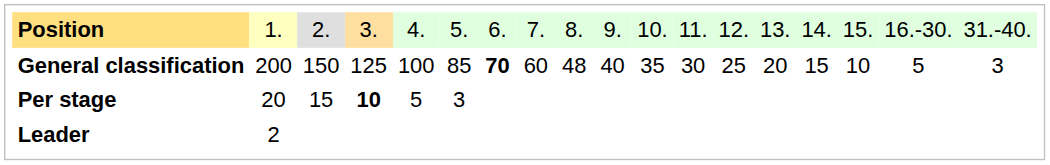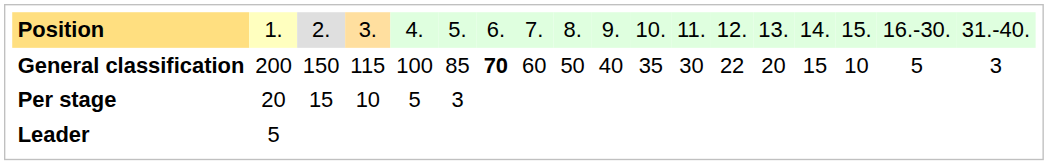 <table class="sortable" cellpadding="4" cellspacing="0" style="border: 1px solid silver; color: black; margin: 0 0 0.5em 0; background-color: white; padding: 5px; text-align: left; vertical-align: top; line-height: 1.1em;">
 <tr>
 <th scope=col; align="left" bgcolor="FFDF80">Position</th>
 <td width=20 bgcolor="#ffffbf" align="center">1.</td>
 <td width=20 bgcolor="#dfdfdf" align="center">2.</td>
 <td width=20 bgcolor="#ffdf9f" align="center">3.</td>
 <td width=20 bgcolor="#dfffdf" align="center">4.</td>
 <td width=20 bgcolor="#dfffdf" align="center">5.</td>
 <td width=20 bgcolor="#dfffdf" align="center">6.</td>
 <td width=20 bgcolor="#dfffdf" align="center">7.</td>
 <td width=20 bgcolor="#dfffdf" align="center">8.</td>
 <td width=20 bgcolor="#dfffdf" align="center">9.</td>
 <td width=20 bgcolor="#dfffdf" align="center">10.</td>
 <td width=20 bgcolor="#dfffdf" align="center">11.</td>
 <td width=20 bgcolor="#dfffdf" align="center">12.</td>
 <td width=20 bgcolor="#dfffdf" align="center">13.</td>
 <td width=20 bgcolor="#dfffdf" align="center">14.</td>
 <td width=20 bgcolor="#dfffdf" align="center">15.</td>
 <td width=20 bgcolor="#dfffdf" align="center">16.-30.</td>
 <td width=20 bgcolor="#dfffdf" align="center">31.-40.</td>
 </tr>
 <tr>
 <td><strong>General classification</strong></td>
 <td align="center">200</td>
 <td align="center">150</td>
-<td align="center">125</td>
+<td align="center">115</td>
 <td align="center">100</td>
 <td align="center">85</td>
 <td align="center"><strong>70</strong></td>
 <td align="center">60</td>
-<td align="center">48</td>
+<td align="center">50</td>
 <td align="center">40</td>
 <td align="center">35</td>
 <td align="center">30</td>
-<td align="center">25</td>
+<td align="center">22</td>
 <td align="center">20</td>
 <td align="center">15</td>
 <td align="center">10</td>
 <td align="center">5</td>
 <td align="center">3</td>
 </tr>
 <tr>
 <td><strong>Per stage</strong></td>
 <td align="center">20</td>
 <td align="center">15</td>
-<td align="center"><strong>10</strong></td>
+<td align="center">10</td>
 <td align="center">5</td>
 <td align="center">3</td>
 <td align="center" colspan="14"></td>
 </tr>
 <tr>
 <td><strong>Leader</strong></td>
-<td align="center">2</td>
+<td align="center">5</td>
 <td align="center" colspan="16"></td>
 </tr>
 </table>
